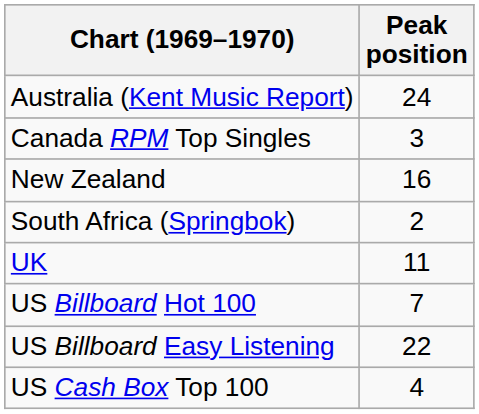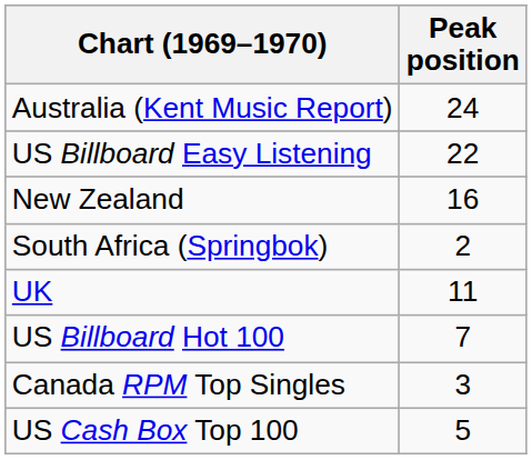 <table class="wikitable sortable">
 <tr>
 <th align="left">Chart (1969–1970)</th>
 <th align="left">Peak<br>position</th>
 </tr>
 <tr>
 <td>Australia (<a href='#'>Kent Music Report</a>)</td>
 <td style="text-align:center;">24</td>
 </tr>
 <tr>
-<td>Canada <a href='#'><em>RPM</em></a> Top Singles</td>
-<td style="text-align:center;">3</td>
+<td>US <em>Billboard</em> <a href='#'>Easy Listening</a></td>
+<td align="center">22</td>
 </tr>
 <tr>
 <td>New Zealand </td>
 <td style="text-align:center;">16</td>
 </tr>
 <tr>
 <td>South Africa (<a href='#'>Springbok</a>)</td>
 <td align="center">2</td>
 </tr>
 <tr>
 <td><a href='#'>UK</a></td>
 <td style="text-align:center;">11</td>
 </tr>
 <tr>
 <td>US <em><a href='#'>Billboard</a></em> <a href='#'>Hot 100</a></td>
 <td style="text-align:center;">7</td>
 </tr>
 <tr>
-<td>US <em>Billboard</em> <a href='#'>Easy Listening</a></td>
-<td align="center">22</td>
+<td>Canada <a href='#'><em>RPM</em></a> Top Singles</td>
+<td style="text-align:center;">3</td>
 </tr>
 <tr>
 <td>US <em><a href='#'>Cash Box</a></em> Top 100</td>
-<td style="text-align:center;">4</td>
+<td style="text-align:center;">5</td>
 </tr>
 </table>
